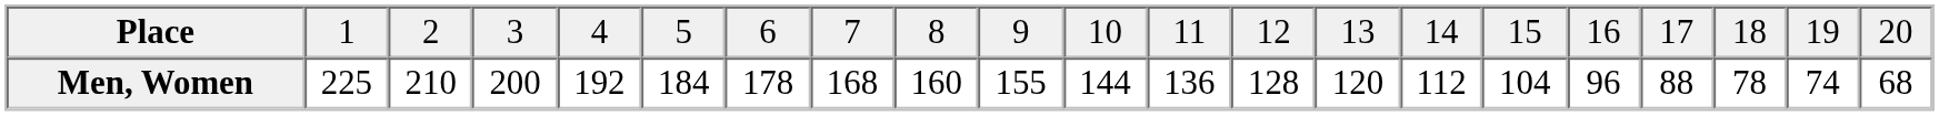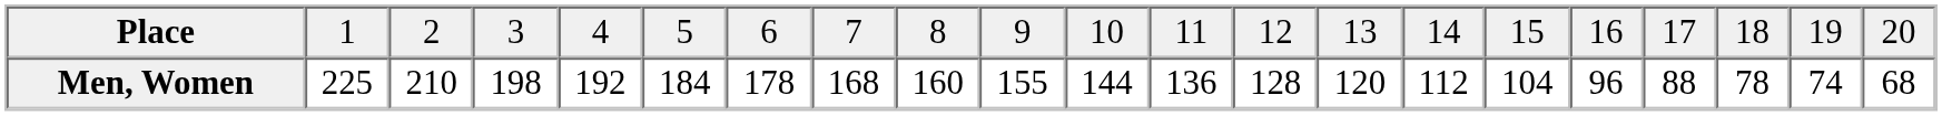 <table border="1" cellpadding="2" cellspacing="0" style="border:1px solid #C0C0C0; border-collapse:collapse margin-top:1em; text-align:center" width="900">
 <tr bgcolor="#F0F0F0">
 <td width=100><strong>Place</strong></td>
 <td width=20>1</td>
 <td width=20>2</td>
 <td width=20>3</td>
 <td width=20>4</td>
 <td width=20>5</td>
 <td width=20>6</td>
 <td width=20>7</td>
 <td width=20>8</td>
 <td width=20>9</td>
 <td width=20>10</td>
 <td width=20>11</td>
 <td width=20>12</td>
 <td width=20>13</td>
 <td width=20>14</td>
 <td width=20>15</td>
 <td width=20>16</td>
 <td width=20>17</td>
 <td width=20>18</td>
 <td width=20>19</td>
 <td width=20>20</td>
 </tr>
 <tr>
 <td bgcolor="#F0F0F0"><strong>Men, Women</strong></td>
 <td>225</td>
 <td>210</td>
-<td>200</td>
+<td>198</td>
 <td>192</td>
 <td>184</td>
 <td>178</td>
 <td>168</td>
 <td>160</td>
 <td>155</td>
 <td>144</td>
 <td>136</td>
 <td>128</td>
 <td>120</td>
 <td>112</td>
 <td>104</td>
 <td>96</td>
 <td>88</td>
 <td>78</td>
 <td>74</td>
 <td>68</td>
 </tr>
 </table>
